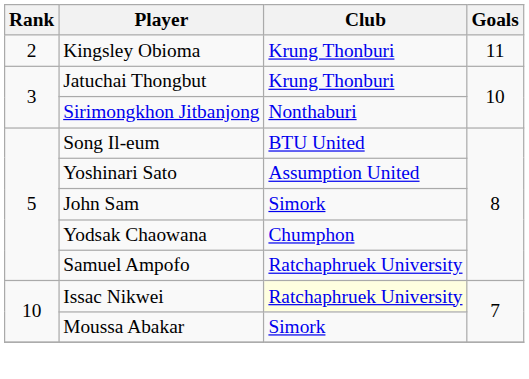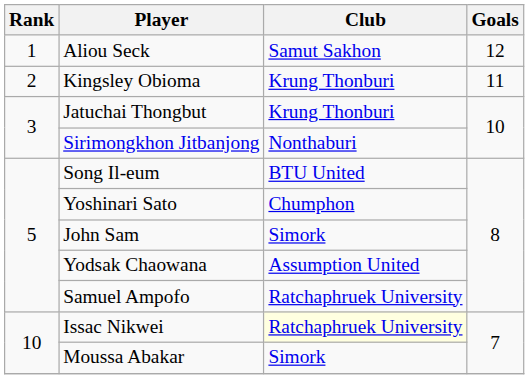 <table class="wikitable" style="text-align:center">
 <tr>
 <th>Rank</th>
 <th>Player</th>
 <th>Club</th>
 <th>Goals</th>
+</tr>
+<tr>
+<td>1</td>
+<td align="left"> Aliou Seck</td>
+<td align="left"><a href='#'>Samut Sakhon</a></td>
+<td>12</td>
 </tr>
 <tr>
 <td>2</td>
 <td align="left"> Kingsley Obioma</td>
 <td align="left"><a href='#'>Krung Thonburi</a></td>
 <td>11</td>
 </tr>
 <tr>
 <td rowspan="2">3</td>
 <td align="left"> Jatuchai Thongbut</td>
 <td align="left"><a href='#'>Krung Thonburi</a></td>
 <td rowspan="2">10</td>
 </tr>
 <tr>
 <td align="left"> <a href='#'>Sirimongkhon Jitbanjong</a></td>
 <td align="left"><a href='#'>Nonthaburi</a></td>
 </tr>
 <tr>
 <td rowspan="5">5</td>
 <td align="left"> Song Il-eum</td>
 <td align="left"><a href='#'>BTU United</a></td>
 <td rowspan="5">8</td>
 </tr>
 <tr>
 <td align="left"> Yoshinari Sato</td>
-<td align="left"><a href='#'>Assumption United</a></td>
+<td align="left"><a href='#'>Chumphon</a></td>
 </tr>
 <tr>
 <td align="left"> John Sam</td>
 <td align="left"><a href='#'>Simork</a></td>
 </tr>
 <tr>
 <td align="left"> Yodsak Chaowana</td>
-<td align="left"><a href='#'>Chumphon</a></td>
+<td align="left"><a href='#'>Assumption United</a></td>
 </tr>
 <tr>
 <td align="left"> Samuel Ampofo</td>
 <td align="left"><a href='#'>Ratchaphruek University</a></td>
 </tr>
 <tr>
 <td rowspan="2">10</td>
 <td align="left"> Issac Nikwei</td>
 <td align="left" style="background: lightyellow;"><a href='#'>Ratchaphruek University</a></td>
 <td rowspan="2">7</td>
 </tr>
 <tr>
 <td align="left"> Moussa Abakar</td>
 <td align="left"><a href='#'>Simork</a></td>
 </tr>
 <tr>
 </tr>
 </table>
